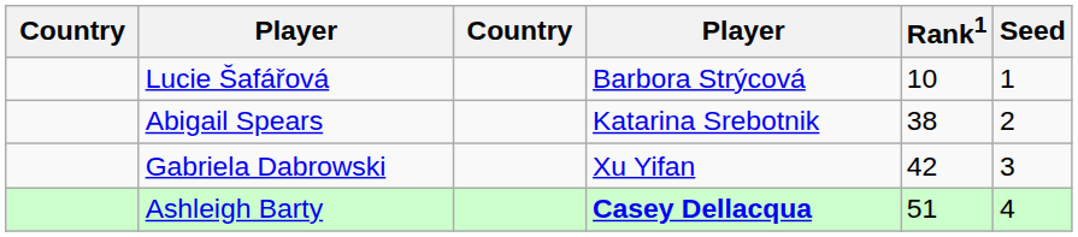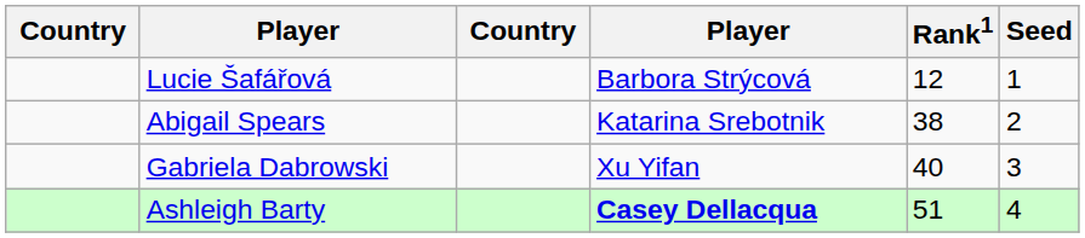 <table class="sortable wikitable">
 <tr>
 <th width="70">Country</th>
 <th width="175">Player</th>
 <th width="70">Country</th>
 <th width="175">Player</th>
 <th>Rank<sup>1</sup></th>
 <th>Seed</th>
 </tr>
 <tr>
 <td></td>
 <td><a href='#'>Lucie Šafářová</a></td>
 <td></td>
 <td><a href='#'>Barbora Strýcová</a></td>
-<td>10</td>
+<td>12</td>
 <td>1</td>
 </tr>
 <tr>
 <td></td>
 <td><a href='#'>Abigail Spears</a></td>
 <td></td>
 <td><a href='#'>Katarina Srebotnik</a></td>
 <td>38</td>
 <td>2</td>
 </tr>
 <tr>
 <td></td>
 <td><a href='#'>Gabriela Dabrowski</a></td>
 <td></td>
 <td><a href='#'>Xu Yifan</a></td>
-<td>42</td>
+<td>40</td>
 <td>3</td>
 </tr>
 <tr bgcolor=#cfc>
 <td></td>
 <td><a href='#'>Ashleigh Barty</a></td>
 <td></td>
 <td><strong><a href='#'>Casey Dellacqua</a></strong></td>
 <td>51</td>
 <td>4</td>
 </tr>
 </table>
